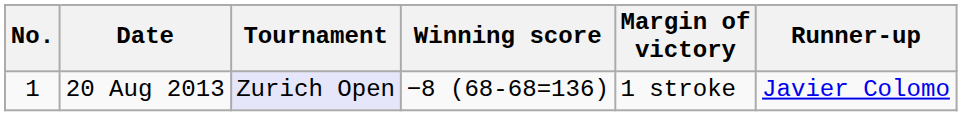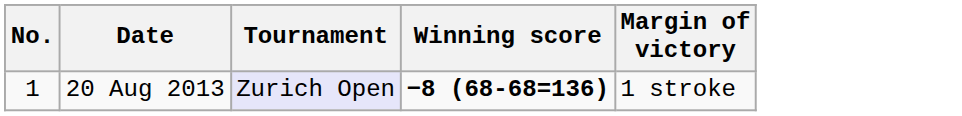 <table class="wikitable" style="font-size:95%;">
 <tr>
 <th>No.</th>
 <th>Date</th>
 <th>Tournament</th>
 <th>Winning score</th>
 <th>Margin of<br>victory</th>
-<th>Runner-up</th>
 </tr>
 <tr>
 <td align=center>1</td>
 <td align=right>20 Aug 2013</td>
 <td style="background: lavender;">Zurich Open</td>
-<td>−8 (68-68=136)</td>
+<td><strong>−8 (68-68=136)</strong></td>
 <td>1 stroke</td>
-<td> <a href='#'>Javier Colomo</a></td>
 </tr>
 </table>
